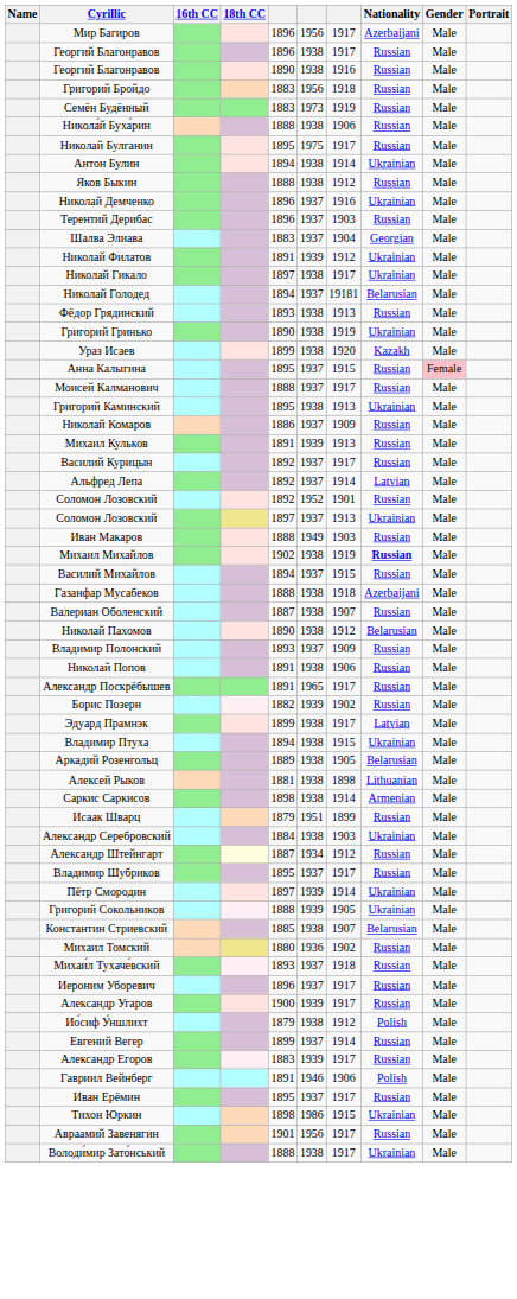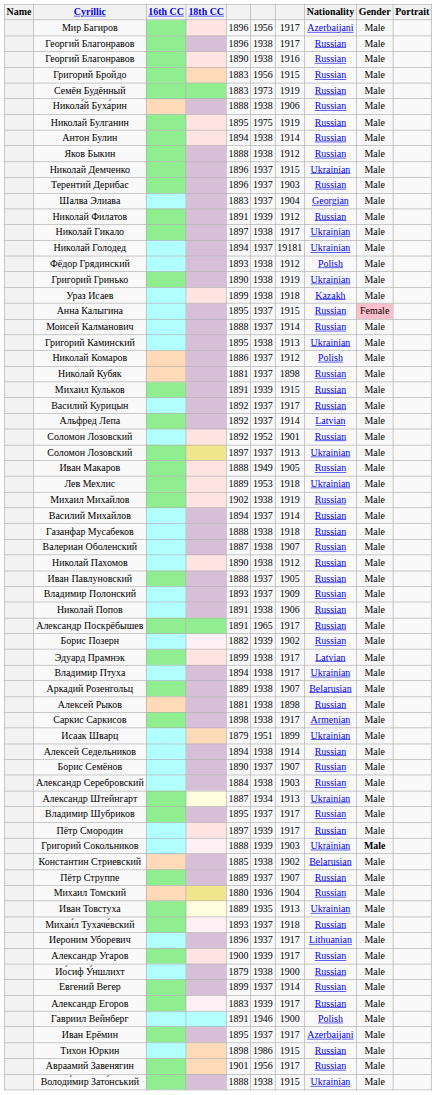 <table class="wikitable sortable" style=text-align:center>
 <tr>
 <th scope="col">Name</th>
 <th scope="col" class="unsortable"><a href='#'>Cyrillic</a></th>
 <th scope="col"><a href='#'>16th CC</a></th>
 <th scope="col"><a href='#'>18th CC</a></th>
 <th scope="col"></th>
 <th scope="col"></th>
 <th scope="col"></th>
 <th scope="col">Nationality</th>
 <th scope="col">Gender</th>
 <th scope="col" class="unsortable">Portrait</th>
 </tr>
 <tr>
 <th align="center" scope="row" style="font-weight:normal;"></th>
 <td>Мир Багиров</td>
 <td bgcolor = LightGreen></td>
 <td bgcolor = MistyRose></td>
 <td>1896</td>
 <td>1956</td>
 <td>1917</td>
 <td><a href='#'>Azerbaijani</a></td>
 <td>Male</td>
 <td></td>
 </tr>
 <tr>
 <th align="center" scope="row" style="font-weight:normal;"></th>
 <td>Георгий Благонравов</td>
 <td bgcolor = LightGreen></td>
 <td bgcolor = Thistle></td>
 <td>1896</td>
 <td>1938</td>
 <td>1917</td>
 <td><a href='#'>Russian</a></td>
 <td>Male</td>
 <td></td>
 </tr>
 <tr>
 <th align="center" scope="row" style="font-weight:normal;"></th>
 <td>Георгий Благонравов</td>
 <td bgcolor = LightGreen></td>
 <td bgcolor = MistyRose></td>
 <td>1890</td>
 <td>1938</td>
 <td>1916</td>
 <td><a href='#'>Russian</a></td>
 <td>Male</td>
 <td></td>
 </tr>
 <tr>
 <th align="center" scope="row" style="font-weight:normal;"></th>
 <td>Григорий Бройдо</td>
 <td bgcolor = LightGreen></td>
 <td bgcolor = PeachPuff></td>
 <td>1883</td>
 <td>1956</td>
-<td>1918</td>
+<td>1915</td>
 <td><a href='#'>Russian</a></td>
 <td>Male</td>
 <td></td>
 </tr>
 <tr>
 <th align="center" scope="row" style="font-weight:normal;"></th>
 <td>Семён Будённый</td>
 <td bgcolor = LightGreen></td>
 <td bgcolor = LightGreen></td>
 <td>1883</td>
 <td>1973</td>
 <td>1919</td>
 <td><a href='#'>Russian</a></td>
 <td>Male</td>
 <td></td>
 </tr>
 <tr>
 <th align="center" scope="row" style="font-weight:normal;"></th>
 <td>Никола́й Буха́рин</td>
 <td bgcolor = PeachPuff></td>
 <td bgcolor = Thistle></td>
 <td>1888</td>
 <td>1938</td>
 <td>1906</td>
 <td><a href='#'>Russian</a></td>
 <td>Male</td>
 <td></td>
 </tr>
 <tr>
 <th align="center" scope="row" style="font-weight:normal;"></th>
 <td>Николай Булганин</td>
 <td bgcolor = LightGreen></td>
 <td bgcolor = MistyRose></td>
 <td>1895</td>
 <td>1975</td>
-<td>1917</td>
+<td>1919</td>
 <td><a href='#'>Russian</a></td>
 <td>Male</td>
 <td></td>
 </tr>
 <tr>
 <th align="center" scope="row" style="font-weight:normal;"></th>
 <td>Антон Булин</td>
 <td bgcolor = LightGreen></td>
 <td bgcolor = MistyRose></td>
 <td>1894</td>
 <td>1938</td>
 <td>1914</td>
-<td><a href='#'>Ukrainian</a></td>
+<td><a href='#'>Russian</a></td>
 <td>Male</td>
 <td></td>
 </tr>
 <tr>
 <th align="center" scope="row" style="font-weight:normal;"></th>
 <td>Яков Быкин</td>
 <td bgcolor = LightGreen></td>
 <td bgcolor = Thistle></td>
 <td>1888</td>
 <td>1938</td>
 <td>1912</td>
 <td><a href='#'>Russian</a></td>
 <td>Male</td>
 <td></td>
 </tr>
 <tr>
 <th align="center" scope="row" style="font-weight:normal;"></th>
 <td>Николай Демченко</td>
 <td bgcolor = LightGreen></td>
 <td bgcolor = Thistle></td>
 <td>1896</td>
 <td>1937</td>
-<td>1916</td>
+<td>1915</td>
 <td><a href='#'>Ukrainian</a></td>
 <td>Male</td>
 <td></td>
 </tr>
 <tr>
 <th align="center" scope="row" style="font-weight:normal;"></th>
 <td>Терентий Дерибас</td>
 <td bgcolor = LightGreen></td>
 <td bgcolor = Thistle></td>
 <td>1896</td>
 <td>1937</td>
 <td>1903</td>
 <td><a href='#'>Russian</a></td>
 <td>Male</td>
 <td></td>
 </tr>
 <tr>
 <th align="center" scope="row" style="font-weight:normal;"></th>
 <td>Шалва Элиава</td>
 <td bgcolor = #B2FFFF></td>
 <td bgcolor = Thistle></td>
 <td>1883</td>
 <td>1937</td>
 <td>1904</td>
 <td><a href='#'>Georgian</a></td>
 <td>Male</td>
 <td></td>
 </tr>
 <tr>
 <th align="center" scope="row" style="font-weight:normal;"></th>
 <td>Николай Филатов</td>
 <td bgcolor = LightGreen></td>
 <td bgcolor = Thistle></td>
 <td>1891</td>
 <td>1939</td>
 <td>1912</td>
-<td><a href='#'>Ukrainian</a></td>
+<td><a href='#'>Russian</a></td>
 <td>Male</td>
 <td></td>
 </tr>
 <tr>
 <th align="center" scope="row" style="font-weight:normal;"></th>
 <td>Николай Гикало</td>
 <td bgcolor = LightGreen></td>
 <td bgcolor = Thistle></td>
 <td>1897</td>
 <td>1938</td>
 <td>1917</td>
 <td><a href='#'>Ukrainian</a></td>
 <td>Male</td>
 <td></td>
 </tr>
 <tr>
 <th align="center" scope="row" style="font-weight:normal;"></th>
 <td>Николай Голодед</td>
 <td bgcolor = #B2FFFF></td>
 <td bgcolor = Thistle></td>
 <td>1894</td>
 <td>1937</td>
 <td>19181</td>
-<td><a href='#'>Belarusian</a></td>
+<td><a href='#'>Ukrainian</a></td>
 <td>Male</td>
 <td></td>
 </tr>
 <tr>
 <th align="center" scope="row" style="font-weight:normal;"></th>
 <td>Фёдор Грядинский</td>
 <td bgcolor = #B2FFFF></td>
 <td bgcolor = Thistle></td>
 <td>1893</td>
 <td>1938</td>
-<td>1913</td>
-<td><a href='#'>Russian</a></td>
+<td>1912</td>
+<td><a href='#'>Polish</a></td>
 <td>Male</td>
 <td></td>
 </tr>
 <tr>
 <th align="center" scope="row" style="font-weight:normal;"></th>
 <td>Григорий Гринько</td>
 <td bgcolor = LightGreen></td>
 <td bgcolor = Thistle></td>
 <td>1890</td>
 <td>1938</td>
 <td>1919</td>
 <td><a href='#'>Ukrainian</a></td>
 <td>Male</td>
 <td></td>
 </tr>
 <tr>
 <th align="center" scope="row" style="font-weight:normal;"></th>
 <td>Ураз Исаев</td>
 <td bgcolor = #B2FFFF></td>
 <td bgcolor = MistyRose></td>
 <td>1899</td>
 <td>1938</td>
-<td>1920</td>
+<td>1918</td>
 <td><a href='#'>Kazakh</a></td>
 <td>Male</td>
 <td></td>
 </tr>
 <tr>
 <th align="center" scope="row" style="font-weight:normal;"></th>
 <td>Анна Калыгина</td>
 <td bgcolor = #B2FFFF></td>
 <td bgcolor = Thistle></td>
 <td>1895</td>
 <td>1937</td>
 <td>1915</td>
 <td><a href='#'>Russian</a></td>
 <td style="background: Pink">Female</td>
 <td></td>
 </tr>
 <tr>
 <th align="center" scope="row" style="font-weight:normal;"></th>
 <td>Моисей Калманович</td>
 <td bgcolor = #B2FFFF></td>
 <td bgcolor = Thistle></td>
 <td>1888</td>
 <td>1937</td>
-<td>1917</td>
+<td>1914</td>
 <td><a href='#'>Russian</a></td>
 <td>Male</td>
 <td></td>
 </tr>
 <tr>
 <th align="center" scope="row" style="font-weight:normal;"></th>
 <td>Григорий Каминский</td>
 <td bgcolor = #B2FFFF></td>
 <td bgcolor = Thistle></td>
 <td>1895</td>
 <td>1938</td>
 <td>1913</td>
 <td><a href='#'>Ukrainian</a></td>
 <td>Male</td>
 <td></td>
 </tr>
 <tr>
 <th align="center" scope="row" style="font-weight:normal;"></th>
 <td>Николай Комаров</td>
 <td bgcolor = PeachPuff></td>
 <td bgcolor = Thistle></td>
 <td>1886</td>
 <td>1937</td>
-<td>1909</td>
+<td>1912</td>
+<td><a href='#'>Polish</a></td>
+<td>Male</td>
+<td></td>
+</tr>
+<tr>
+<th align="center" scope="row" style="font-weight:normal;"></th>
+<td>Николай Кубяк</td>
+<td bgcolor = PeachPuff></td>
+<td bgcolor = Thistle></td>
+<td>1881</td>
+<td>1937</td>
+<td>1898</td>
 <td><a href='#'>Russian</a></td>
 <td>Male</td>
 <td></td>
 </tr>
 <tr>
 <th align="center" scope="row" style="font-weight:normal;"></th>
 <td>Михаил Кульков</td>
 <td bgcolor = LightGreen></td>
 <td bgcolor = Thistle></td>
 <td>1891</td>
 <td>1939</td>
-<td>1913</td>
+<td>1915</td>
 <td><a href='#'>Russian</a></td>
 <td>Male</td>
 <td></td>
 </tr>
 <tr>
 <th align="center" scope="row" style="font-weight:normal;"></th>
 <td>Василий Курицын</td>
 <td bgcolor = #B2FFFF></td>
 <td bgcolor = Thistle></td>
 <td>1892</td>
 <td>1937</td>
 <td>1917</td>
 <td><a href='#'>Russian</a></td>
 <td>Male</td>
 <td></td>
 </tr>
 <tr>
 <th align="center" scope="row" style="font-weight:normal;"></th>
 <td>Альфред Лепа</td>
 <td bgcolor = LightGreen></td>
 <td bgcolor = Thistle></td>
 <td>1892</td>
 <td>1937</td>
 <td>1914</td>
 <td><a href='#'>Latvian</a></td>
 <td>Male</td>
 <td></td>
 </tr>
 <tr>
 <th align="center" scope="row" style="font-weight:normal;"></th>
 <td>Соломон Лозовский</td>
 <td bgcolor = #B2FFFF></td>
 <td bgcolor = MistyRose></td>
 <td>1892</td>
 <td>1952</td>
 <td>1901</td>
 <td><a href='#'>Russian</a></td>
 <td>Male</td>
 <td></td>
 </tr>
 <tr>
 <th align="center" scope="row" style="font-weight:normal;"></th>
 <td>Соломон Лозовский</td>
 <td bgcolor = LightGreen></td>
 <td bgcolor = Khaki></td>
 <td>1897</td>
 <td>1937</td>
 <td>1913</td>
 <td><a href='#'>Ukrainian</a></td>
 <td>Male</td>
 <td></td>
 </tr>
 <tr>
 <th align="center" scope="row" style="font-weight:normal;"></th>
 <td>Иван Макаров</td>
 <td bgcolor = LightGreen></td>
 <td bgcolor = MistyRose></td>
 <td>1888</td>
 <td>1949</td>
-<td>1903</td>
+<td>1905</td>
 <td><a href='#'>Russian</a></td>
+<td>Male</td>
+<td></td>
+</tr>
+<tr>
+<th align="center" scope="row" style="font-weight:normal;"></th>
+<td>Лев Мехлис</td>
+<td bgcolor = LightGreen></td>
+<td bgcolor = MistyRose></td>
+<td>1889</td>
+<td>1953</td>
+<td>1918</td>
+<td><a href='#'>Ukrainian</a></td>
 <td>Male</td>
 <td></td>
 </tr>
 <tr>
 <th align="center" scope="row" style="font-weight:normal;"></th>
 <td>Михаил Михайлов</td>
 <td bgcolor = LightGreen></td>
 <td bgcolor = MistyRose></td>
 <td>1902</td>
 <td>1938</td>
 <td>1919</td>
-<td><strong><a href='#'>Russian</a></strong></td>
+<td><a href='#'>Russian</a></td>
 <td>Male</td>
 <td></td>
 </tr>
 <tr>
 <th align="center" scope="row" style="font-weight:normal;"></th>
 <td>Василий Михайлов</td>
 <td bgcolor = #B2FFFF></td>
 <td bgcolor = Thistle></td>
 <td>1894</td>
 <td>1937</td>
-<td>1915</td>
+<td>1914</td>
 <td><a href='#'>Russian</a></td>
 <td>Male</td>
 <td></td>
 </tr>
 <tr>
 <th align="center" scope="row" style="font-weight:normal;"></th>
 <td>Газанфар Мусабеков</td>
 <td bgcolor = #B2FFFF></td>
 <td bgcolor = Thistle></td>
 <td>1888</td>
 <td>1938</td>
 <td>1918</td>
-<td><a href='#'>Azerbaijani</a></td>
+<td><a href='#'>Russian</a></td>
 <td>Male</td>
 <td></td>
 </tr>
 <tr>
 <th align="center" scope="row" style="font-weight:normal;"></th>
 <td>Валериан Оболенский</td>
 <td bgcolor = #B2FFFF></td>
 <td bgcolor = Thistle></td>
 <td>1887</td>
 <td>1938</td>
 <td>1907</td>
 <td><a href='#'>Russian</a></td>
 <td>Male</td>
 <td></td>
 </tr>
 <tr>
 <th align="center" scope="row" style="font-weight:normal;"></th>
 <td>Николай Пахомов</td>
 <td bgcolor = #B2FFFF></td>
 <td bgcolor = MistyRose></td>
 <td>1890</td>
 <td>1938</td>
 <td>1912</td>
-<td><a href='#'>Belarusian</a></td>
+<td><a href='#'>Russian</a></td>
+<td>Male</td>
+<td></td>
+</tr>
+<tr>
+<th align="center" scope="row" style="font-weight:normal;"></th>
+<td>Иван Павлуновский</td>
+<td bgcolor = LightGreen></td>
+<td bgcolor = Thistle></td>
+<td>1888</td>
+<td>1937</td>
+<td>1905</td>
+<td><a href='#'>Russian</a></td>
 <td>Male</td>
 <td></td>
 </tr>
 <tr>
 <th align="center" scope="row" style="font-weight:normal;"></th>
 <td>Владимир Полонский</td>
 <td bgcolor = #B2FFFF></td>
 <td bgcolor = Thistle></td>
 <td>1893</td>
 <td>1937</td>
 <td>1909</td>
 <td><a href='#'>Russian</a></td>
 <td>Male</td>
 <td></td>
 </tr>
 <tr>
 <th align="center" scope="row" style="font-weight:normal;"></th>
 <td>Николай Попов</td>
 <td bgcolor = #B2FFFF></td>
 <td bgcolor = Thistle></td>
 <td>1891</td>
 <td>1938</td>
 <td>1906</td>
 <td><a href='#'>Russian</a></td>
 <td>Male</td>
 <td></td>
 </tr>
 <tr>
 <th align="center" scope="row" style="font-weight:normal;"></th>
 <td>Александр Поскрёбышев</td>
 <td bgcolor = LightGreen></td>
 <td bgcolor = LightGreen></td>
 <td>1891</td>
 <td>1965</td>
 <td>1917</td>
 <td><a href='#'>Russian</a></td>
 <td>Male</td>
 <td></td>
 </tr>
 <tr>
 <th align="center" scope="row" style="font-weight:normal;"></th>
 <td>Борис Позерн</td>
 <td bgcolor = #B2FFFF></td>
 <td bgcolor = LavenderBlush></td>
 <td>1882</td>
 <td>1939</td>
 <td>1902</td>
 <td><a href='#'>Russian</a></td>
 <td>Male</td>
 <td></td>
 </tr>
 <tr>
 <th align="center" scope="row" style="font-weight:normal;"></th>
 <td>Эдуард Прамнэк</td>
 <td bgcolor = LightGreen></td>
 <td bgcolor = MistyRose></td>
 <td>1899</td>
 <td>1938</td>
 <td>1917</td>
 <td><a href='#'>Latvian</a></td>
 <td>Male</td>
 <td></td>
 </tr>
 <tr>
 <th align="center" scope="row" style="font-weight:normal;"></th>
 <td>Владимир Птуха</td>
 <td bgcolor = #B2FFFF></td>
 <td bgcolor = Thistle></td>
 <td>1894</td>
 <td>1938</td>
-<td>1915</td>
+<td>1917</td>
 <td><a href='#'>Ukrainian</a></td>
 <td>Male</td>
 <td></td>
 </tr>
 <tr>
 <th align="center" scope="row" style="font-weight:normal;"></th>
 <td>Аркадий Розенгольц</td>
 <td bgcolor = LightGreen></td>
 <td bgcolor = Thistle></td>
 <td>1889</td>
 <td>1938</td>
-<td>1905</td>
+<td>1907</td>
 <td><a href='#'>Belarusian</a></td>
 <td>Male</td>
 <td></td>
 </tr>
 <tr>
 <th align="center" scope="row" style="font-weight:normal;"></th>
 <td>Алексей Рыков</td>
 <td bgcolor = PeachPuff></td>
 <td bgcolor = Thistle></td>
 <td>1881</td>
 <td>1938</td>
 <td>1898</td>
-<td><a href='#'>Lithuanian</a></td>
+<td><a href='#'>Russian</a></td>
 <td>Male</td>
 <td></td>
 </tr>
 <tr>
 <th align="center" scope="row" style="font-weight:normal;"></th>
 <td>Саркис Саркисов</td>
 <td bgcolor = LightGreen></td>
 <td bgcolor = Thistle></td>
 <td>1898</td>
 <td>1938</td>
-<td>1914</td>
+<td>1917</td>
 <td><a href='#'>Armenian</a></td>
 <td>Male</td>
 <td></td>
 </tr>
 <tr>
 <th align="center" scope="row" style="font-weight:normal;"></th>
 <td>Исаак Шварц</td>
 <td bgcolor = #B2FFFF></td>
 <td bgcolor = PeachPuff></td>
 <td>1879</td>
 <td>1951</td>
 <td>1899</td>
+<td><a href='#'>Ukrainian</a></td>
+<td>Male</td>
+<td></td>
+</tr>
+<tr>
+<th align="center" scope="row" style="font-weight:normal;"></th>
+<td>Алексей Седельников</td>
+<td bgcolor = #B2FFFF></td>
+<td bgcolor = Thistle></td>
+<td>1894</td>
+<td>1938</td>
+<td>1914</td>
+<td><a href='#'>Russian</a></td>
+<td>Male</td>
+<td></td>
+</tr>
+<tr>
+<th align="center" scope="row" style="font-weight:normal;"></th>
+<td>Борис Семёнов</td>
+<td bgcolor = #B2FFFF></td>
+<td bgcolor = Thistle></td>
+<td>1890</td>
+<td>1937</td>
+<td>1907</td>
 <td><a href='#'>Russian</a></td>
 <td>Male</td>
 <td></td>
 </tr>
 <tr>
 <th align="center" scope="row" style="font-weight:normal;"></th>
 <td>Александр Серебровский</td>
 <td bgcolor = #B2FFFF></td>
 <td bgcolor = Thistle></td>
 <td>1884</td>
 <td>1938</td>
 <td>1903</td>
-<td><a href='#'>Ukrainian</a></td>
+<td><a href='#'>Russian</a></td>
 <td>Male</td>
 <td></td>
 </tr>
 <tr>
 <th align="center" scope="row" style="font-weight:normal;"></th>
 <td>Александр Штейнгарт</td>
 <td bgcolor = LightGreen></td>
 <td bgcolor = LightYellow></td>
 <td>1887</td>
 <td>1934</td>
-<td>1912</td>
-<td><a href='#'>Russian</a></td>
+<td>1913</td>
+<td><a href='#'>Ukrainian</a></td>
 <td>Male</td>
 <td></td>
 </tr>
 <tr>
 <th align="center" scope="row" style="font-weight:normal;"></th>
 <td>Владимир Шубриков</td>
 <td bgcolor = LightGreen></td>
 <td bgcolor = Thistle></td>
 <td>1895</td>
 <td>1937</td>
 <td>1917</td>
 <td><a href='#'>Russian</a></td>
 <td>Male</td>
 <td></td>
 </tr>
 <tr>
 <th align="center" scope="row" style="font-weight:normal;"></th>
 <td>Пётр Смородин</td>
 <td bgcolor = #B2FFFF></td>
 <td bgcolor = MistyRose></td>
 <td>1897</td>
 <td>1939</td>
-<td>1914</td>
-<td><a href='#'>Ukrainian</a></td>
+<td>1917</td>
+<td><a href='#'>Russian</a></td>
 <td>Male</td>
 <td></td>
 </tr>
 <tr>
 <th align="center" scope="row" style="font-weight:normal;"></th>
 <td>Григорий Сокольников</td>
 <td bgcolor = #B2FFFF></td>
 <td bgcolor = LavenderBlush></td>
 <td>1888</td>
 <td>1939</td>
-<td>1905</td>
+<td>1903</td>
 <td><a href='#'>Ukrainian</a></td>
-<td>Male</td>
+<td><strong>Male</strong></td>
 <td></td>
 </tr>
 <tr>
 <th align="center" scope="row" style="font-weight:normal;"></th>
 <td>Константин Стриевский</td>
 <td bgcolor = PeachPuff></td>
 <td bgcolor = Thistle></td>
 <td>1885</td>
 <td>1938</td>
+<td>1902</td>
+<td><a href='#'>Belarusian</a></td>
+<td>Male</td>
+<td></td>
+</tr>
+<tr>
+<th align="center" scope="row" style="font-weight:normal;"></th>
+<td>Пётр Струппе</td>
+<td bgcolor = LightGreen></td>
+<td bgcolor = Thistle></td>
+<td>1889</td>
+<td>1937</td>
 <td>1907</td>
-<td><a href='#'>Belarusian</a></td>
+<td><a href='#'>Russian</a></td>
 <td>Male</td>
 <td></td>
 </tr>
 <tr>
 <th align="center" scope="row" style="font-weight:normal;"></th>
 <td>Михаил Томский</td>
 <td bgcolor = PeachPuff></td>
 <td bgcolor = Khaki></td>
 <td>1880</td>
 <td>1936</td>
-<td>1902</td>
+<td>1904</td>
 <td><a href='#'>Russian</a></td>
+<td>Male</td>
+<td></td>
+</tr>
+<tr>
+<th align="center" scope="row" style="font-weight:normal;"></th>
+<td>Иван Товстуха</td>
+<td bgcolor = LightGreen></td>
+<td bgcolor = LightYellow></td>
+<td>1889</td>
+<td>1935</td>
+<td>1913</td>
+<td><a href='#'>Ukrainian</a></td>
 <td>Male</td>
 <td></td>
 </tr>
 <tr>
 <th align="center" scope="row" style="font-weight:normal;"></th>
 <td>Михаи́л Тухаче́вский</td>
 <td bgcolor = LightGreen></td>
 <td bgcolor = LavenderBlush></td>
 <td>1893</td>
 <td>1937</td>
 <td>1918</td>
 <td><a href='#'>Russian</a></td>
 <td>Male</td>
 <td></td>
 </tr>
 <tr>
 <th align="center" scope="row" style="font-weight:normal;"></th>
 <td>Иероним Уборевич</td>
 <td bgcolor = #B2FFFF></td>
 <td bgcolor = Thistle></td>
 <td>1896</td>
 <td>1937</td>
 <td>1917</td>
-<td><a href='#'>Russian</a></td>
+<td><a href='#'>Lithuanian</a></td>
 <td>Male</td>
 <td></td>
 </tr>
 <tr>
 <th align="center" scope="row" style="font-weight:normal;"></th>
 <td>Александр Угаров</td>
 <td bgcolor = LightGreen></td>
 <td bgcolor = MistyRose></td>
 <td>1900</td>
 <td>1939</td>
 <td>1917</td>
 <td><a href='#'>Russian</a></td>
 <td>Male</td>
 <td></td>
 </tr>
 <tr>
 <th align="center" scope="row" style="font-weight:normal;"></th>
 <td>Ио́сиф У́ншлихт</td>
 <td bgcolor = #B2FFFF></td>
 <td bgcolor = Thistle></td>
 <td>1879</td>
 <td>1938</td>
-<td>1912</td>
-<td><a href='#'>Polish</a></td>
+<td>1900</td>
+<td><a href='#'>Russian</a></td>
 <td>Male</td>
 <td></td>
 </tr>
 <tr>
 <th align="center" scope="row" style="font-weight:normal;"></th>
 <td>Евгений Вегер</td>
 <td bgcolor = LightGreen></td>
 <td bgcolor = Thistle></td>
 <td>1899</td>
 <td>1937</td>
 <td>1914</td>
 <td><a href='#'>Russian</a></td>
 <td>Male</td>
 <td></td>
 </tr>
 <tr>
 <th align="center" scope="row" style="font-weight:normal;"></th>
 <td>Александр Егоров</td>
 <td bgcolor = LightGreen></td>
 <td bgcolor = LavenderBlush></td>
 <td>1883</td>
 <td>1939</td>
 <td>1917</td>
 <td><a href='#'>Russian</a></td>
 <td>Male</td>
 <td></td>
 </tr>
 <tr>
 <th align="center" scope="row" style="font-weight:normal;"></th>
 <td>Гавриил Вейнберг</td>
 <td bgcolor = #B2FFFF></td>
 <td bgcolor = #B2FFFF></td>
 <td>1891</td>
 <td>1946</td>
-<td>1906</td>
+<td>1900</td>
 <td><a href='#'>Polish</a></td>
 <td>Male</td>
 <td></td>
 </tr>
 <tr>
 <th align="center" scope="row" style="font-weight:normal;"></th>
 <td>Иван Ерёмин</td>
 <td bgcolor = LightGreen></td>
 <td bgcolor = Thistle></td>
 <td>1895</td>
 <td>1937</td>
 <td>1917</td>
-<td><a href='#'>Russian</a></td>
+<td><a href='#'>Azerbaijani</a></td>
 <td>Male</td>
 <td></td>
 </tr>
 <tr>
 <th align="center" scope="row" style="font-weight:normal;"></th>
 <td>Тихон Юркин</td>
 <td bgcolor = #B2FFFF></td>
 <td bgcolor = PeachPuff></td>
 <td>1898</td>
 <td>1986</td>
 <td>1915</td>
-<td><a href='#'>Ukrainian</a></td>
+<td><a href='#'>Russian</a></td>
 <td>Male</td>
 <td></td>
 </tr>
 <tr>
 <th align="center" scope="row" style="font-weight:normal;"></th>
 <td>Авраамий Завенягин</td>
 <td bgcolor = LightGreen></td>
 <td bgcolor = PeachPuff></td>
 <td>1901</td>
 <td>1956</td>
 <td>1917</td>
 <td><a href='#'>Russian</a></td>
 <td>Male</td>
 <td></td>
 </tr>
 <tr>
 <th align="center" scope="row" style="font-weight:normal;"></th>
 <td>Володи́мир Зато́нський</td>
 <td bgcolor = LightGreen></td>
 <td bgcolor = Thistle></td>
 <td>1888</td>
 <td>1938</td>
-<td>1917</td>
+<td>1915</td>
 <td><a href='#'>Ukrainian</a></td>
 <td>Male</td>
 <td></td>
 </tr>
 </table>
